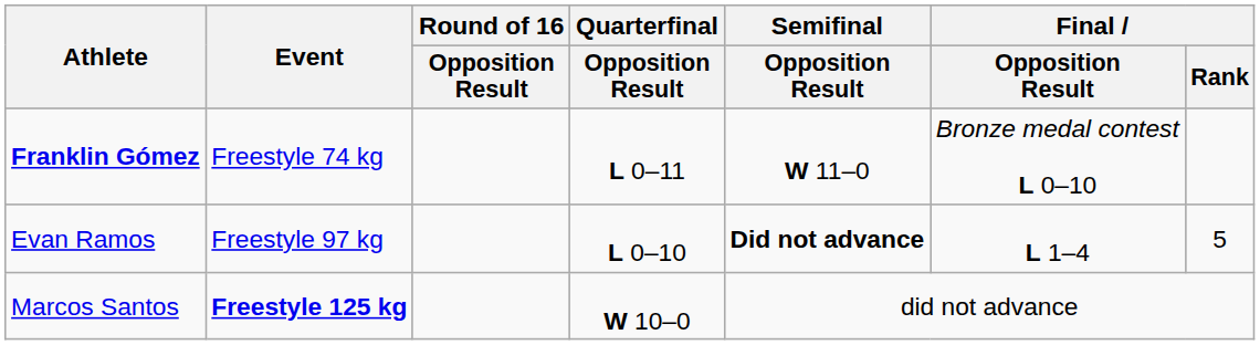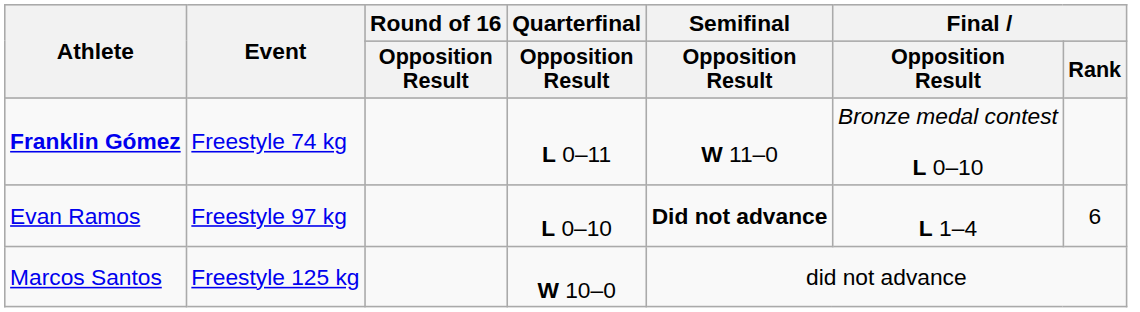 <table class=wikitable style=font-size:90%;text-align:center>
 <tr>
 <th rowspan=2>Athlete</th>
 <th rowspan=2>Event</th>
 <th>Round of 16</th>
 <th>Quarterfinal</th>
 <th>Semifinal</th>
 <th colspan=2>Final / </th>
 </tr>
 <tr style=font-size:95%>
 <th>Opposition<br>Result</th>
 <th>Opposition<br>Result</th>
 <th>Opposition<br>Result</th>
 <th>Opposition<br>Result</th>
 <th>Rank</th>
 </tr>
 <tr>
 <td align=left><strong><a href='#'>Franklin Gómez</a></strong></td>
 <td align=left><a href='#'>Freestyle 74 kg</a></td>
 <td></td>
 <td><br><strong>L</strong> 0–11</td>
 <td><br><strong>W</strong> 11–0</td>
 <td><em>Bronze medal contest</em><br><br><strong>L</strong> 0–10</td>
 <td></td>
 </tr>
 <tr>
 <td align=left><a href='#'>Evan Ramos</a></td>
 <td align=left><a href='#'>Freestyle 97 kg</a></td>
 <td></td>
 <td><br><strong>L</strong> 0–10</td>
 <td><strong>Did not advance</strong></td>
 <td><br><strong>L</strong> 1–4</td>
-<td>5</td>
+<td>6</td>
 </tr>
 <tr>
 <td align=left><a href='#'>Marcos Santos</a></td>
-<td align=left><strong><a href='#'>Freestyle 125 kg</a></strong></td>
+<td align=left><a href='#'>Freestyle 125 kg</a></td>
 <td></td>
 <td><br><strong>W</strong> 10–0</td>
 <td colspan=3>did not advance</td>
 </tr>
 </table>
